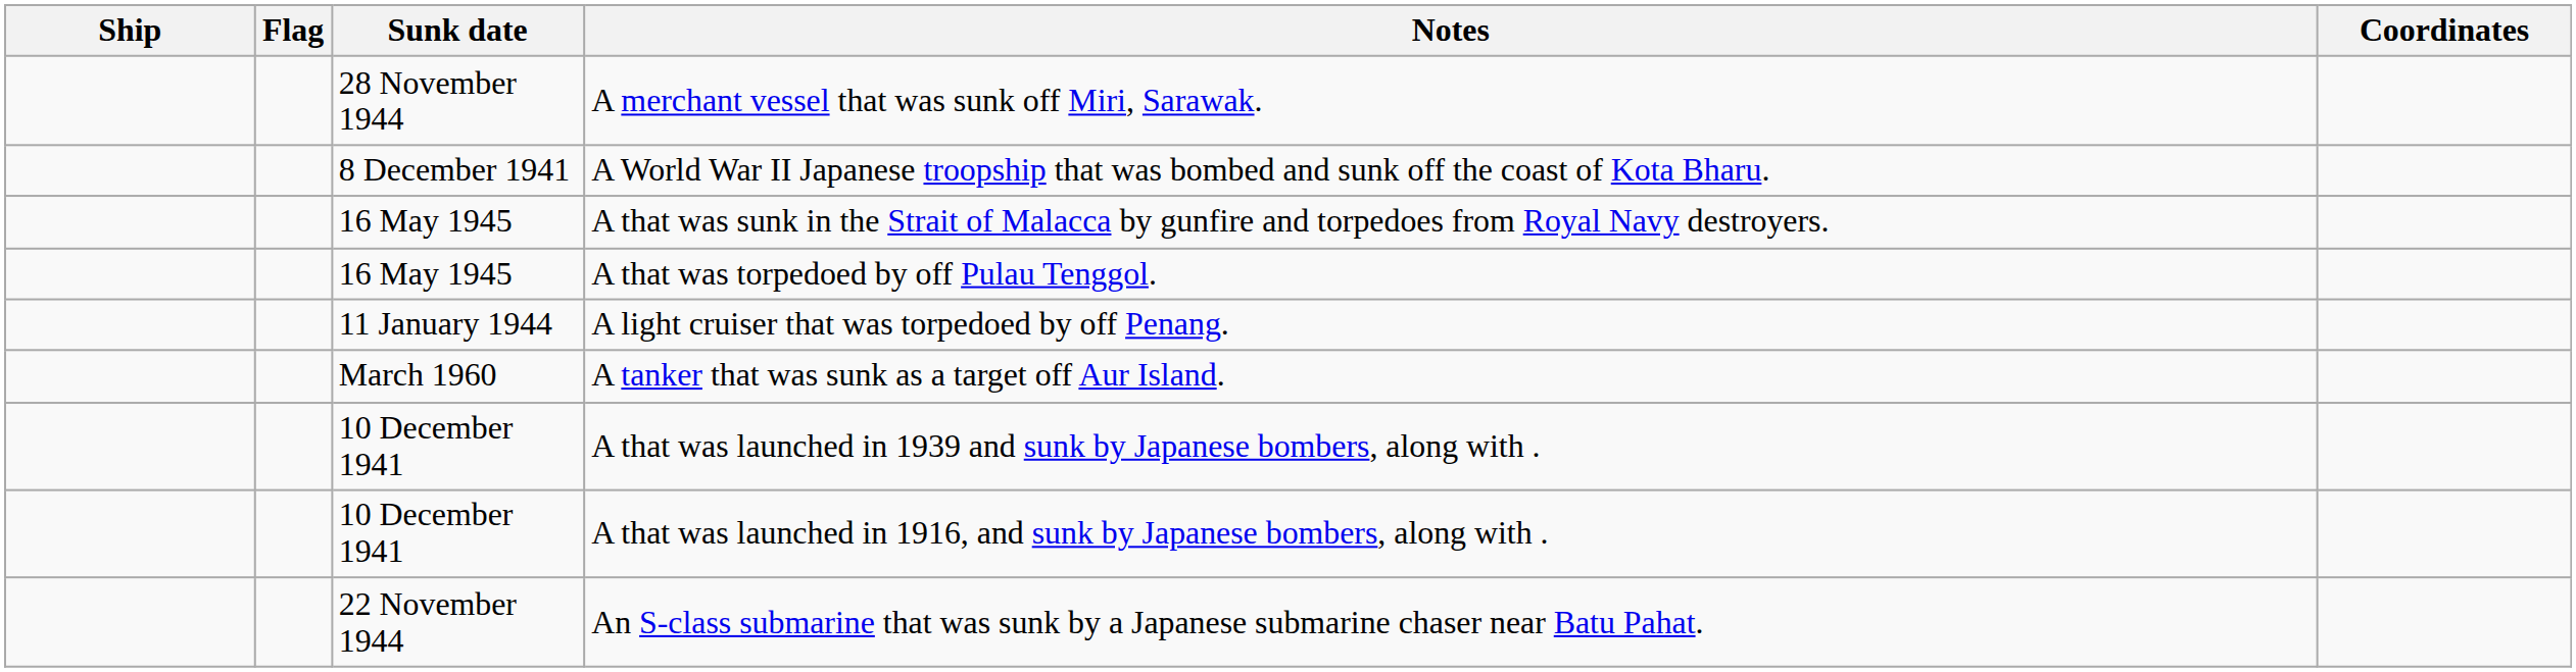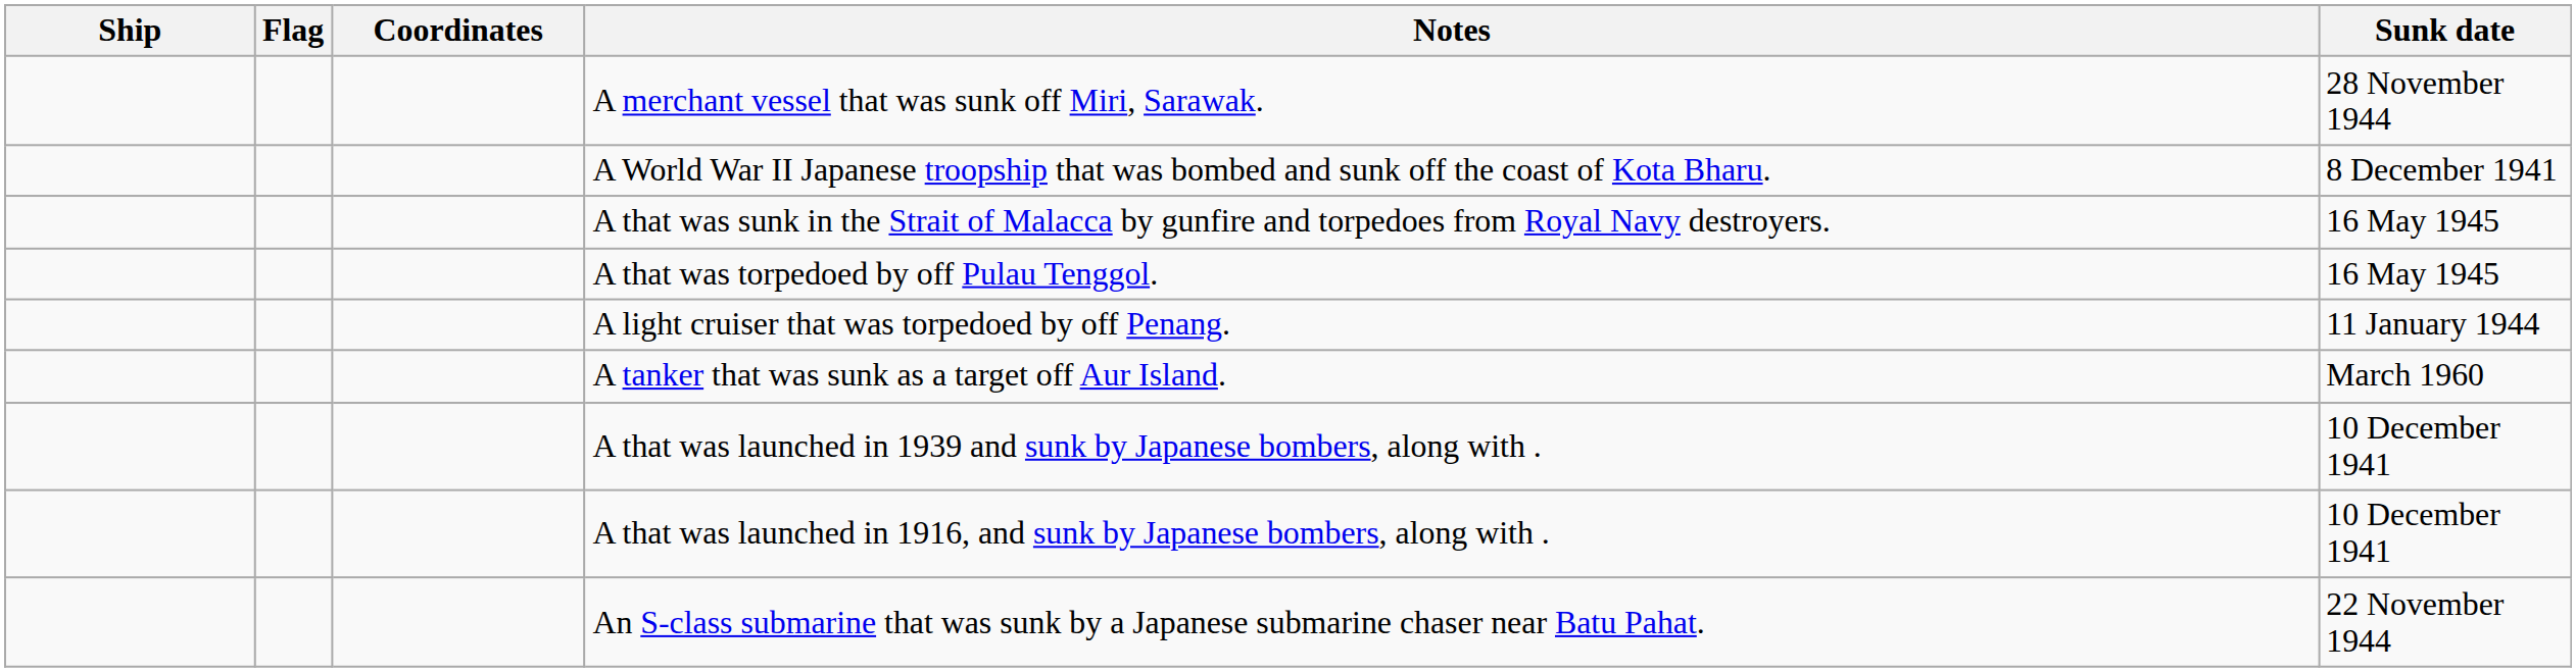 <table class=wikitable | style = "width:100%">
 <tr>
 <th style="width:10%">Ship</th>
 <th>Flag</th>
+<th style="width:10%">Coordinates</th>
+<th style="width:70%">Notes</th>
 <th style="width:10%">Sunk date</th>
-<th style="width:70%">Notes</th>
-<th style="width:10%">Coordinates</th>
 </tr>
 <tr>
 <td></td>
 <td></td>
+<td></td>
+<td>A <a href='#'>merchant vessel</a> that was sunk off <a href='#'>Miri</a>, <a href='#'>Sarawak</a>.</td>
 <td>28 November 1944</td>
-<td>A <a href='#'>merchant vessel</a> that was sunk off <a href='#'>Miri</a>, <a href='#'>Sarawak</a>.</td>
-<td></td>
 </tr>
 <tr>
 <td></td>
 <td></td>
+<td></td>
+<td>A World War II Japanese <a href='#'>troopship</a> that was bombed and sunk off the coast of <a href='#'>Kota Bharu</a>.</td>
 <td>8 December 1941</td>
-<td>A World War II Japanese <a href='#'>troopship</a> that was bombed and sunk off the coast of <a href='#'>Kota Bharu</a>.</td>
-<td></td>
 </tr>
 <tr>
 <td></td>
 <td></td>
+<td></td>
+<td>A  that was sunk in the <a href='#'>Strait of Malacca</a> by gunfire and torpedoes from <a href='#'>Royal Navy</a> destroyers.</td>
 <td>16 May 1945</td>
-<td>A  that was sunk in the <a href='#'>Strait of Malacca</a> by gunfire and torpedoes from <a href='#'>Royal Navy</a> destroyers.</td>
-<td></td>
 </tr>
 <tr>
 <td></td>
 <td></td>
+<td></td>
+<td>A  that was torpedoed by  off <a href='#'>Pulau Tenggol</a>.</td>
 <td>16 May 1945</td>
-<td>A  that was torpedoed by  off <a href='#'>Pulau Tenggol</a>.</td>
-<td></td>
 </tr>
 <tr>
 <td></td>
 <td></td>
+<td></td>
+<td>A  light cruiser that was torpedoed by  off <a href='#'>Penang</a>.</td>
 <td>11 January 1944</td>
-<td>A  light cruiser that was torpedoed by  off <a href='#'>Penang</a>.</td>
-<td></td>
 </tr>
 <tr>
 <td></td>
 <td></td>
+<td></td>
+<td>A <a href='#'>tanker</a> that was sunk as a target off <a href='#'>Aur Island</a>.</td>
 <td>March 1960</td>
-<td>A <a href='#'>tanker</a> that was sunk as a target off <a href='#'>Aur Island</a>.</td>
-<td></td>
 </tr>
 <tr>
 <td></td>
 <td></td>
+<td></td>
+<td>A  that was launched in 1939 and <a href='#'>sunk by Japanese bombers</a>, along with .</td>
 <td>10 December 1941</td>
-<td>A  that was launched in 1939 and <a href='#'>sunk by Japanese bombers</a>, along with .</td>
-<td></td>
 </tr>
 <tr>
 <td></td>
 <td></td>
+<td></td>
+<td>A  that was launched in 1916, and <a href='#'>sunk by Japanese bombers</a>, along with .</td>
 <td>10 December 1941</td>
-<td>A  that was launched in 1916, and <a href='#'>sunk by Japanese bombers</a>, along with .</td>
-<td></td>
 </tr>
 <tr>
 <td></td>
 <td></td>
+<td></td>
+<td>An <a href='#'>S-class submarine</a> that was sunk by a Japanese submarine chaser near <a href='#'>Batu Pahat</a>.</td>
 <td>22 November 1944</td>
-<td>An <a href='#'>S-class submarine</a> that was sunk by a Japanese submarine chaser near <a href='#'>Batu Pahat</a>.</td>
-<td></td>
 </tr>
 </table>
